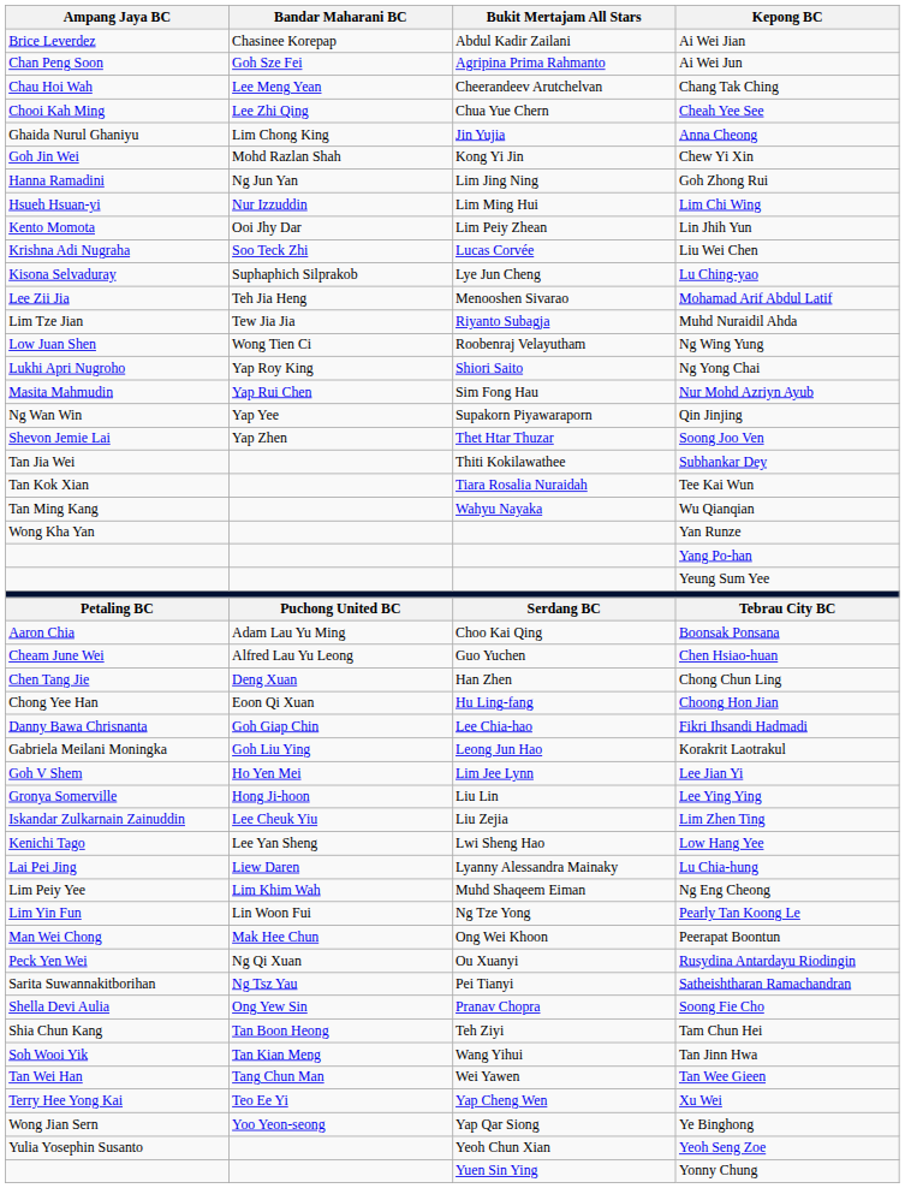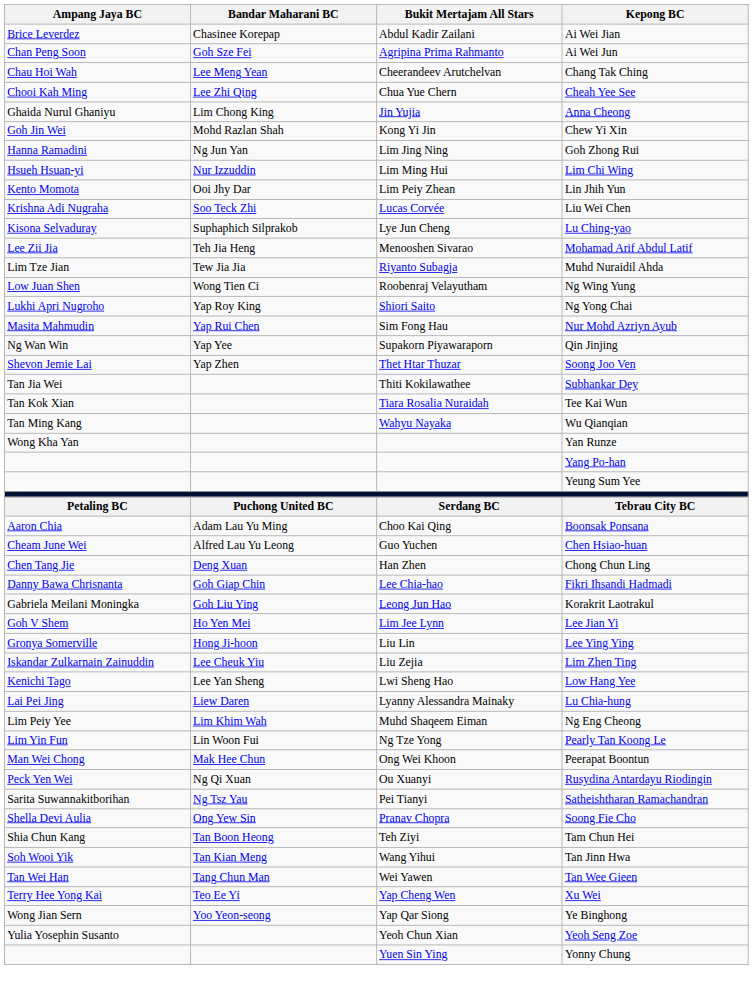 <table class="wikitable" style="font-size:90%;">
 <tr>
 <th style="width: 220px;">Ampang Jaya BC</th>
 <th style="width: 220px;">Bandar Maharani BC</th>
 <th style="width: 220px;">Bukit Mertajam All Stars</th>
 <th style="width: 220px;">Kepong BC</th>
 </tr>
 <tr>
 <td> <a href='#'>Brice Leverdez</a></td>
 <td> Chasinee Korepap</td>
 <td> Abdul Kadir Zailani</td>
 <td> Ai Wei Jian</td>
 </tr>
 <tr>
 <td> <a href='#'>Chan Peng Soon</a></td>
 <td> <a href='#'>Goh Sze Fei</a></td>
 <td> <a href='#'>Agripina Prima Rahmanto</a></td>
 <td> Ai Wei Jun</td>
 </tr>
 <tr>
 <td> <a href='#'>Chau Hoi Wah</a></td>
 <td> <a href='#'>Lee Meng Yean</a></td>
 <td> Cheerandeev Arutchelvan</td>
 <td> Chang Tak Ching</td>
 </tr>
 <tr>
 <td> <a href='#'>Chooi Kah Ming</a></td>
 <td> <a href='#'>Lee Zhi Qing</a></td>
 <td> Chua Yue Chern</td>
 <td> <a href='#'>Cheah Yee See</a></td>
 </tr>
 <tr>
 <td> Ghaida Nurul Ghaniyu</td>
 <td> Lim Chong King</td>
 <td> <a href='#'>Jin Yujia</a></td>
 <td> <a href='#'>Anna Cheong</a></td>
 </tr>
 <tr>
 <td> <a href='#'>Goh Jin Wei</a></td>
 <td> Mohd Razlan Shah</td>
 <td> Kong Yi Jin</td>
 <td> Chew Yi Xin</td>
 </tr>
 <tr>
 <td> <a href='#'>Hanna Ramadini</a></td>
 <td> Ng Jun Yan</td>
 <td> Lim Jing Ning</td>
 <td> Goh Zhong Rui</td>
 </tr>
 <tr>
 <td> <a href='#'>Hsueh Hsuan-yi</a></td>
 <td> <a href='#'>Nur Izzuddin</a></td>
 <td> Lim Ming Hui</td>
 <td> <a href='#'>Lim Chi Wing</a></td>
 </tr>
 <tr>
 <td> <a href='#'>Kento Momota</a></td>
 <td> Ooi Jhy Dar</td>
 <td> Lim Peiy Zhean</td>
 <td> Lin Jhih Yun</td>
 </tr>
 <tr>
 <td> <a href='#'>Krishna Adi Nugraha</a></td>
 <td> <a href='#'>Soo Teck Zhi</a></td>
 <td> <a href='#'>Lucas Corvée</a></td>
 <td> Liu Wei Chen</td>
 </tr>
 <tr>
 <td> <a href='#'>Kisona Selvaduray</a></td>
 <td> Suphaphich Silprakob</td>
 <td> Lye Jun Cheng</td>
 <td> <a href='#'>Lu Ching-yao</a></td>
 </tr>
 <tr>
 <td> <a href='#'>Lee Zii Jia</a></td>
 <td> Teh Jia Heng</td>
 <td> Menooshen Sivarao</td>
 <td> <a href='#'>Mohamad Arif Abdul Latif</a></td>
 </tr>
 <tr>
 <td> Lim Tze Jian</td>
 <td> Tew Jia Jia</td>
 <td> <a href='#'>Riyanto Subagja</a></td>
 <td> Muhd Nuraidil Ahda</td>
 </tr>
 <tr>
 <td> <a href='#'>Low Juan Shen</a></td>
 <td> Wong Tien Ci</td>
 <td> Roobenraj Velayutham</td>
 <td> Ng Wing Yung</td>
 </tr>
 <tr>
 <td> <a href='#'>Lukhi Apri Nugroho</a></td>
 <td> Yap Roy King</td>
 <td> <a href='#'>Shiori Saito</a></td>
 <td> Ng Yong Chai</td>
 </tr>
 <tr>
 <td> <a href='#'>Masita Mahmudin</a></td>
 <td> <a href='#'>Yap Rui Chen</a></td>
 <td> Sim Fong Hau</td>
 <td> <a href='#'>Nur Mohd Azriyn Ayub</a></td>
 </tr>
 <tr>
 <td> Ng Wan Win</td>
 <td> Yap Yee</td>
 <td> Supakorn Piyawaraporn</td>
 <td> Qin Jinjing</td>
 </tr>
 <tr>
 <td> <a href='#'>Shevon Jemie Lai</a></td>
 <td> Yap Zhen</td>
 <td> <a href='#'>Thet Htar Thuzar</a></td>
 <td> <a href='#'>Soong Joo Ven</a></td>
 </tr>
 <tr>
 <td> Tan Jia Wei</td>
 <td></td>
 <td> Thiti Kokilawathee</td>
 <td> <a href='#'>Subhankar Dey</a></td>
 </tr>
 <tr>
 <td> Tan Kok Xian</td>
 <td></td>
 <td> <a href='#'>Tiara Rosalia Nuraidah</a></td>
 <td> Tee Kai Wun</td>
 </tr>
 <tr>
 <td> Tan Ming Kang</td>
 <td></td>
 <td> <a href='#'>Wahyu Nayaka</a></td>
 <td> Wu Qianqian</td>
 </tr>
 <tr>
 <td> Wong Kha Yan</td>
 <td></td>
 <td></td>
 <td> Yan Runze</td>
 </tr>
 <tr>
 <td></td>
 <td></td>
 <td></td>
 <td> <a href='#'>Yang Po-han</a></td>
 </tr>
 <tr>
 <td></td>
 <td></td>
 <td></td>
 <td> Yeung Sum Yee</td>
 </tr>
 <tr>
 <td colspan="4" style="background:#013;"></td>
 </tr>
 <tr>
 <th>Petaling BC</th>
 <th>Puchong United BC</th>
 <th>Serdang BC</th>
 <th>Tebrau City BC</th>
 </tr>
 <tr>
 <td> <a href='#'>Aaron Chia</a></td>
 <td> Adam Lau Yu Ming</td>
 <td> Choo Kai Qing</td>
 <td> <a href='#'>Boonsak Ponsana</a></td>
 </tr>
 <tr>
 <td> <a href='#'>Cheam June Wei</a></td>
 <td> Alfred Lau Yu Leong</td>
 <td> Guo Yuchen</td>
 <td> <a href='#'>Chen Hsiao-huan</a></td>
 </tr>
 <tr>
 <td> <a href='#'>Chen Tang Jie</a></td>
 <td> <a href='#'>Deng Xuan</a></td>
 <td> Han Zhen</td>
 <td> Chong Chun Ling</td>
 </tr>
 <tr>
-<td> Chong Yee Han</td>
-<td> Eoon Qi Xuan</td>
-<td> <a href='#'>Hu Ling-fang</a></td>
-<td> <a href='#'>Choong Hon Jian</a></td>
-</tr>
-<tr>
 <td> <a href='#'>Danny Bawa Chrisnanta</a></td>
 <td> <a href='#'>Goh Giap Chin</a></td>
 <td> <a href='#'>Lee Chia-hao</a></td>
 <td> <a href='#'>Fikri Ihsandi Hadmadi</a></td>
 </tr>
 <tr>
 <td> Gabriela Meilani Moningka</td>
 <td> <a href='#'>Goh Liu Ying</a></td>
 <td> <a href='#'>Leong Jun Hao</a></td>
 <td> Korakrit Laotrakul</td>
 </tr>
 <tr>
 <td> <a href='#'>Goh V Shem</a></td>
 <td> <a href='#'>Ho Yen Mei</a></td>
 <td> <a href='#'>Lim Jee Lynn</a></td>
 <td> <a href='#'>Lee Jian Yi</a></td>
 </tr>
 <tr>
 <td> <a href='#'>Gronya Somerville</a></td>
 <td> <a href='#'>Hong Ji-hoon</a></td>
 <td> Liu Lin</td>
 <td> <a href='#'>Lee Ying Ying</a></td>
 </tr>
 <tr>
 <td> <a href='#'>Iskandar Zulkarnain Zainuddin</a></td>
 <td> <a href='#'>Lee Cheuk Yiu</a></td>
 <td> Liu Zejia</td>
 <td> <a href='#'>Lim Zhen Ting</a></td>
 </tr>
 <tr>
 <td> <a href='#'>Kenichi Tago</a></td>
 <td> Lee Yan Sheng</td>
 <td> Lwi Sheng Hao</td>
 <td> <a href='#'>Low Hang Yee</a></td>
 </tr>
 <tr>
 <td> <a href='#'>Lai Pei Jing</a></td>
 <td> <a href='#'>Liew Daren</a></td>
 <td> Lyanny Alessandra Mainaky</td>
 <td> <a href='#'>Lu Chia-hung</a></td>
 </tr>
 <tr>
 <td> Lim Peiy Yee</td>
 <td> <a href='#'>Lim Khim Wah</a></td>
 <td> Muhd Shaqeem Eiman</td>
 <td> Ng Eng Cheong</td>
 </tr>
 <tr>
 <td> <a href='#'>Lim Yin Fun</a></td>
 <td> Lin Woon Fui</td>
 <td> Ng Tze Yong</td>
 <td> <a href='#'>Pearly Tan Koong Le</a></td>
 </tr>
 <tr>
 <td> <a href='#'>Man Wei Chong</a></td>
 <td> <a href='#'>Mak Hee Chun</a></td>
 <td> Ong Wei Khoon</td>
 <td> Peerapat Boontun</td>
 </tr>
 <tr>
 <td> <a href='#'>Peck Yen Wei</a></td>
 <td> Ng Qi Xuan</td>
 <td> Ou Xuanyi</td>
 <td> <a href='#'>Rusydina Antardayu Riodingin</a></td>
 </tr>
 <tr>
 <td> Sarita Suwannakitborihan</td>
 <td> <a href='#'>Ng Tsz Yau</a></td>
 <td> Pei Tianyi</td>
 <td> <a href='#'>Satheishtharan Ramachandran</a></td>
 </tr>
 <tr>
 <td> <a href='#'>Shella Devi Aulia</a></td>
 <td> <a href='#'>Ong Yew Sin</a></td>
 <td> <a href='#'>Pranav Chopra</a></td>
 <td> <a href='#'>Soong Fie Cho</a></td>
 </tr>
 <tr>
 <td> Shia Chun Kang</td>
 <td> <a href='#'>Tan Boon Heong</a></td>
 <td> Teh Ziyi</td>
 <td> Tam Chun Hei</td>
 </tr>
 <tr>
 <td> <a href='#'>Soh Wooi Yik</a></td>
 <td> <a href='#'>Tan Kian Meng</a></td>
 <td> Wang Yihui</td>
 <td> Tan Jinn Hwa</td>
 </tr>
 <tr>
 <td> <a href='#'>Tan Wei Han</a></td>
 <td> <a href='#'>Tang Chun Man</a></td>
 <td> Wei Yawen</td>
 <td> <a href='#'>Tan Wee Gieen</a></td>
 </tr>
 <tr>
 <td> <a href='#'>Terry Hee Yong Kai</a></td>
 <td> <a href='#'>Teo Ee Yi</a></td>
 <td> <a href='#'>Yap Cheng Wen</a></td>
 <td> <a href='#'>Xu Wei</a></td>
 </tr>
 <tr>
 <td> Wong Jian Sern</td>
 <td> <a href='#'>Yoo Yeon-seong</a></td>
 <td> Yap Qar Siong</td>
 <td> Ye Binghong</td>
 </tr>
 <tr>
 <td> Yulia Yosephin Susanto</td>
 <td></td>
 <td> Yeoh Chun Xian</td>
 <td> <a href='#'>Yeoh Seng Zoe</a></td>
 </tr>
 <tr>
 <td></td>
 <td></td>
 <td> <a href='#'>Yuen Sin Ying</a></td>
 <td> Yonny Chung</td>
 </tr>
 </table>
